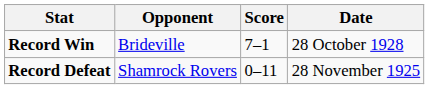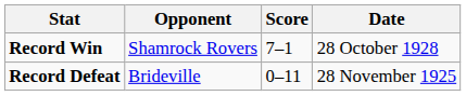 <table class="wikitable">
 <tr>
 <th>Stat</th>
 <th>Opponent</th>
 <th>Score</th>
 <th>Date</th>
 </tr>
 <tr>
 <td><strong>Record Win</strong></td>
-<td><a href='#'>Brideville</a></td>
+<td><a href='#'>Shamrock Rovers</a></td>
 <td>7–1</td>
 <td>28 October <a href='#'>1928</a></td>
 </tr>
 <tr>
 <td><strong>Record Defeat</strong></td>
-<td><a href='#'>Shamrock Rovers</a></td>
+<td><a href='#'>Brideville</a></td>
 <td>0–11</td>
 <td>28 November <a href='#'>1925</a></td>
 </tr>
 </table>
